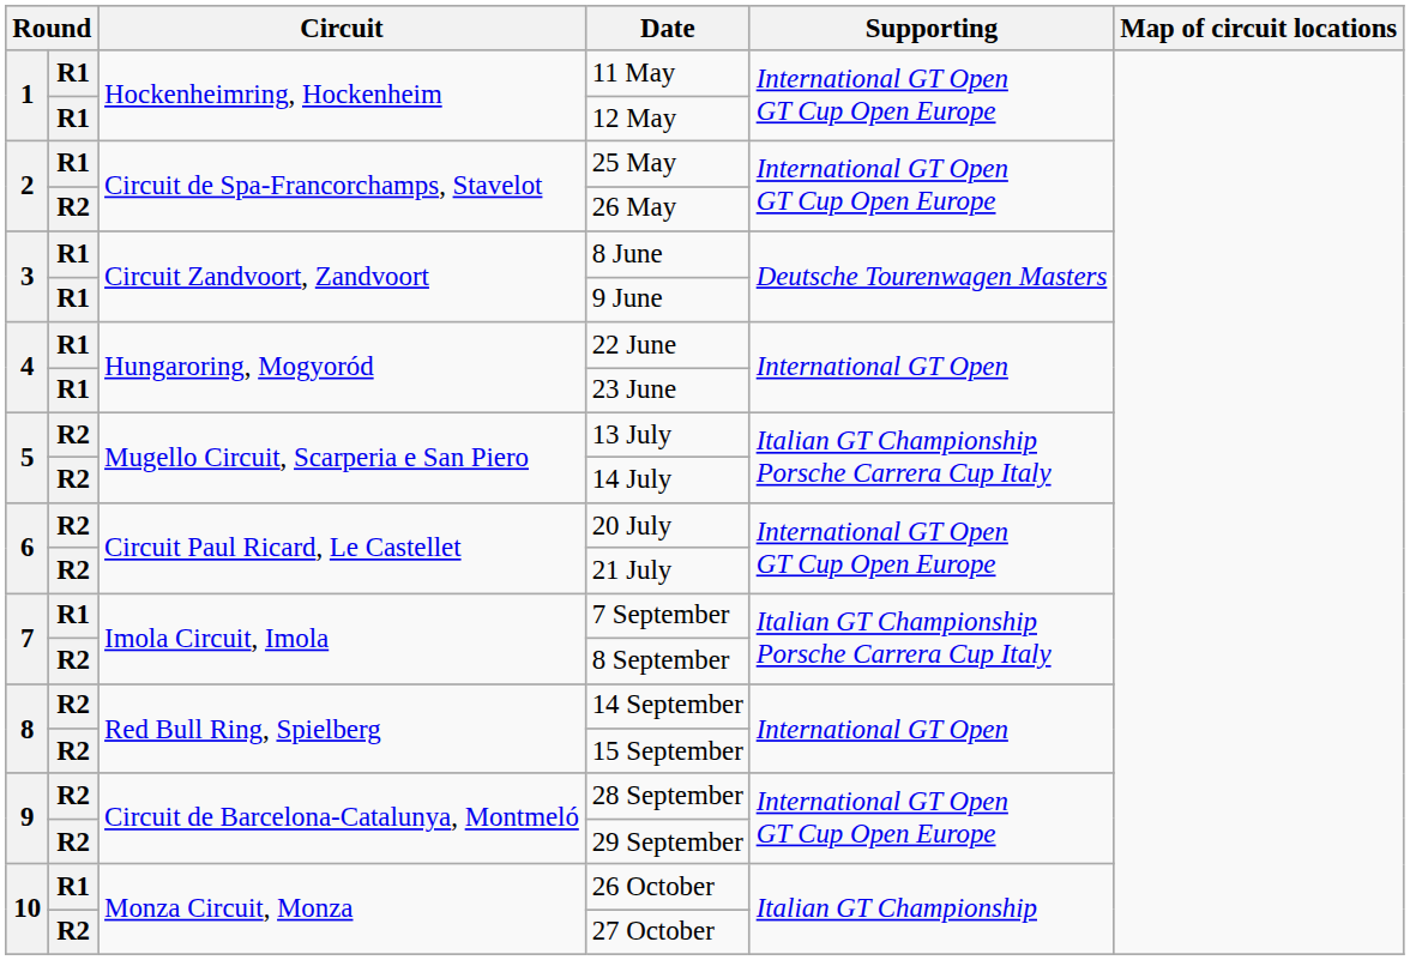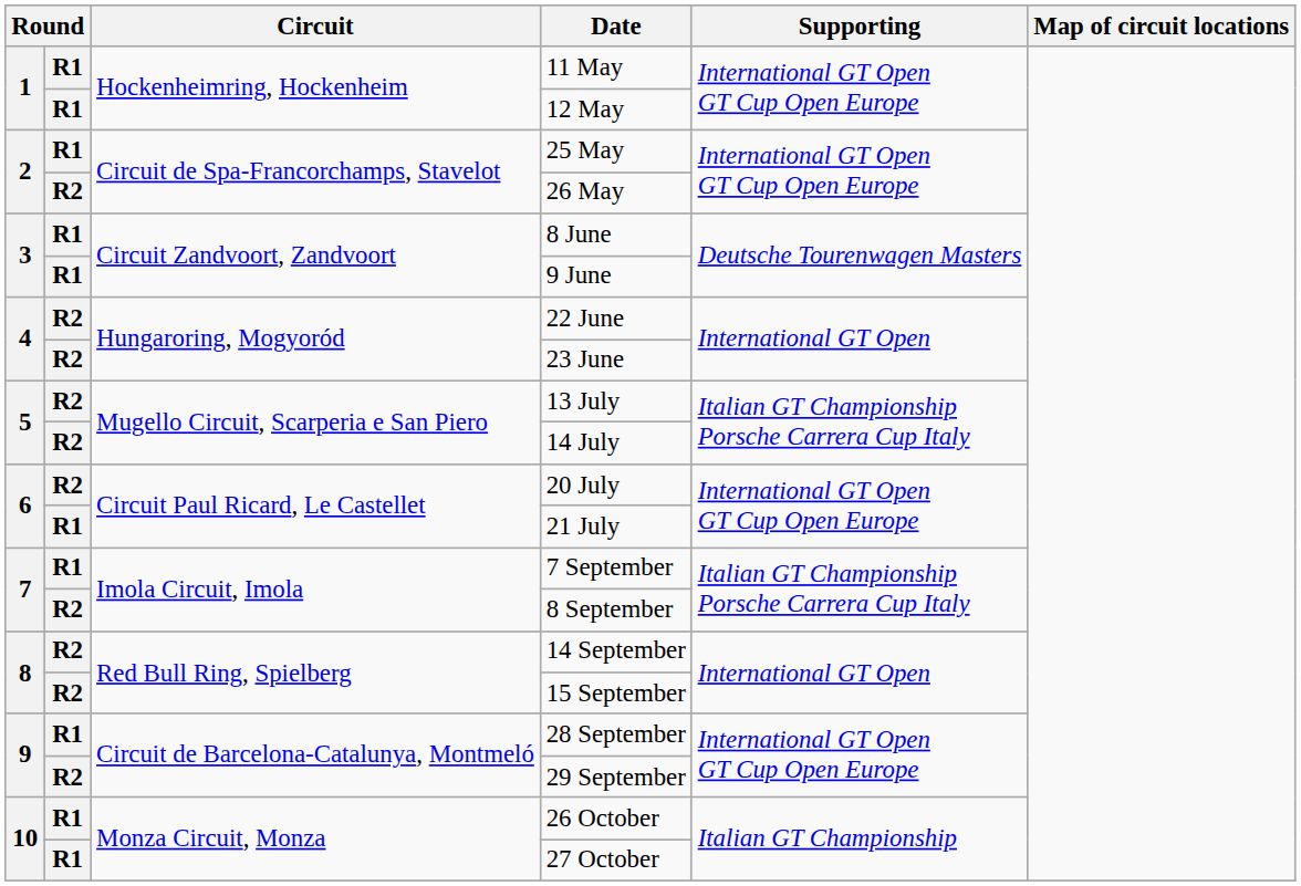 <table class="wikitable" style="font-size:85%">
 <tr>
 <th colspan="2">Round</th>
 <th>Circuit</th>
 <th>Date</th>
 <th>Supporting</th>
 <th>Map of circuit locations</th>
 </tr>
 <tr>
 <th rowspan="2">1</th>
 <th>R1</th>
 <td rowspan="2"> <a href='#'>Hockenheimring</a>, <a href='#'>Hockenheim</a></td>
 <td>11 May</td>
 <td rowspan="2" nowrap><em><a href='#'>International GT Open</a><br><a href='#'>GT Cup Open Europe</a></em></td>
 <td rowspan="20"></td>
 </tr>
 <tr>
 <th>R1</th>
 <td>12 May</td>
 </tr>
 <tr>
 <th rowspan="2">2</th>
 <th>R1</th>
 <td rowspan="2"> <a href='#'>Circuit de Spa-Francorchamps</a>, <a href='#'>Stavelot</a></td>
 <td>25 May</td>
 <td rowspan="2" nowrap><em><a href='#'>International GT Open</a><br><a href='#'>GT Cup Open Europe</a></em></td>
 </tr>
 <tr>
 <th>R2</th>
 <td>26 May</td>
 </tr>
 <tr>
 <th rowspan="2">3</th>
 <th>R1</th>
 <td rowspan="2"> <a href='#'>Circuit Zandvoort</a>, <a href='#'>Zandvoort</a></td>
 <td>8 June</td>
 <td rowspan="2" nowrap><em><a href='#'>Deutsche Tourenwagen Masters</a></em></td>
 </tr>
 <tr>
 <th>R1</th>
 <td>9 June</td>
 </tr>
 <tr>
 <th rowspan="2">4</th>
-<th>R1</th>
+<th>R2</th>
 <td rowspan="2"> <a href='#'>Hungaroring</a>, <a href='#'>Mogyoród</a></td>
 <td>22 June</td>
 <td rowspan="2"><em><a href='#'>International GT Open</a></em></td>
 </tr>
 <tr>
-<th>R1</th>
+<th>R2</th>
 <td>23 June</td>
 </tr>
 <tr>
 <th rowspan="2">5</th>
 <th>R2</th>
 <td rowspan="2"> <a href='#'>Mugello Circuit</a>, <a href='#'>Scarperia e San Piero</a></td>
 <td>13 July</td>
 <td rowspan="2"><em><a href='#'>Italian GT Championship</a><br><a href='#'>Porsche Carrera Cup Italy</a></em></td>
 </tr>
 <tr>
 <th>R2</th>
 <td>14 July</td>
 </tr>
 <tr>
 <th rowspan="2">6</th>
 <th>R2</th>
 <td rowspan="2"> <a href='#'>Circuit Paul Ricard</a>, <a href='#'>Le Castellet</a></td>
 <td>20 July</td>
 <td rowspan="2"><em><a href='#'>International GT Open</a><br><a href='#'>GT Cup Open Europe</a></em></td>
 </tr>
 <tr>
-<th>R2</th>
+<th>R1</th>
 <td>21 July</td>
 </tr>
 <tr>
 <th rowspan="2">7</th>
 <th>R1</th>
 <td rowspan="2"> <a href='#'>Imola Circuit</a>, <a href='#'>Imola</a></td>
 <td>7 September</td>
 <td rowspan="2"><em><a href='#'>Italian GT Championship</a><br><a href='#'>Porsche Carrera Cup Italy</a></em></td>
 </tr>
 <tr>
 <th>R2</th>
 <td>8 September</td>
 </tr>
 <tr>
 <th rowspan="2">8</th>
 <th>R2</th>
 <td rowspan="2"> <a href='#'>Red Bull Ring</a>, <a href='#'>Spielberg</a></td>
 <td>14 September</td>
 <td rowspan="2"><em><a href='#'>International GT Open</a></em></td>
 </tr>
 <tr>
 <th>R2</th>
 <td>15 September</td>
 </tr>
 <tr>
 <th rowspan="2">9</th>
-<th>R2</th>
+<th>R1</th>
 <td rowspan="2" nowrap=""> <a href='#'>Circuit de Barcelona-Catalunya</a>, <a href='#'>Montmeló</a></td>
 <td nowrap>28 September</td>
 <td rowspan="2"><em><a href='#'>International GT Open</a><br><a href='#'>GT Cup Open Europe</a></em></td>
 </tr>
 <tr>
 <th>R2</th>
 <td>29 September</td>
 </tr>
 <tr>
 <th rowspan="2">10</th>
 <th>R1</th>
 <td rowspan="2"> <a href='#'>Monza Circuit</a>, <a href='#'>Monza</a></td>
 <td nowrap="">26 October</td>
 <td rowspan="2"><em><a href='#'>Italian GT Championship</a></em></td>
 </tr>
 <tr>
-<th>R2</th>
+<th>R1</th>
 <td nowrap="">27 October</td>
 </tr>
 </table>
